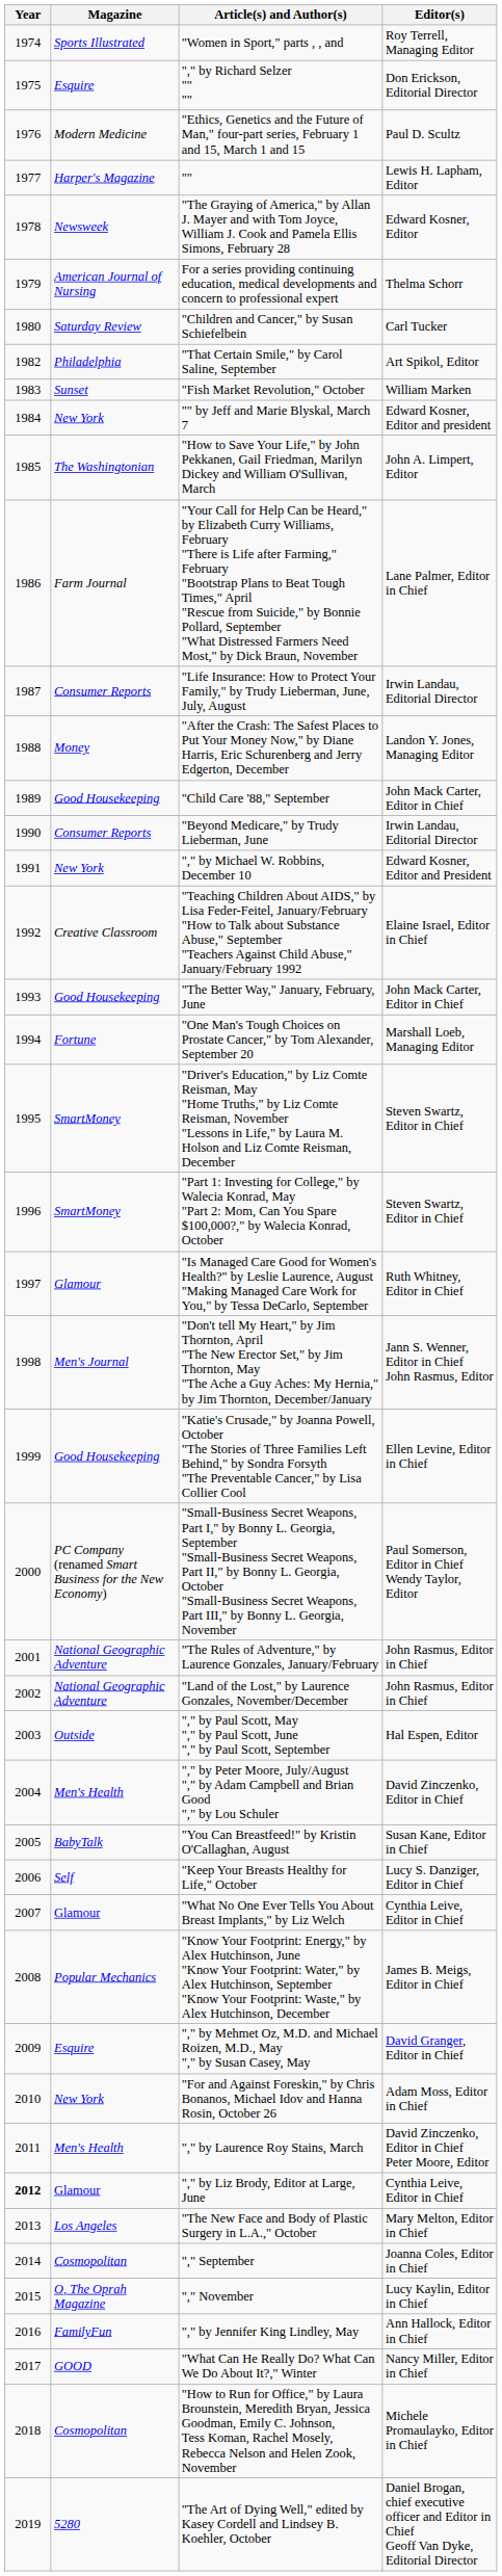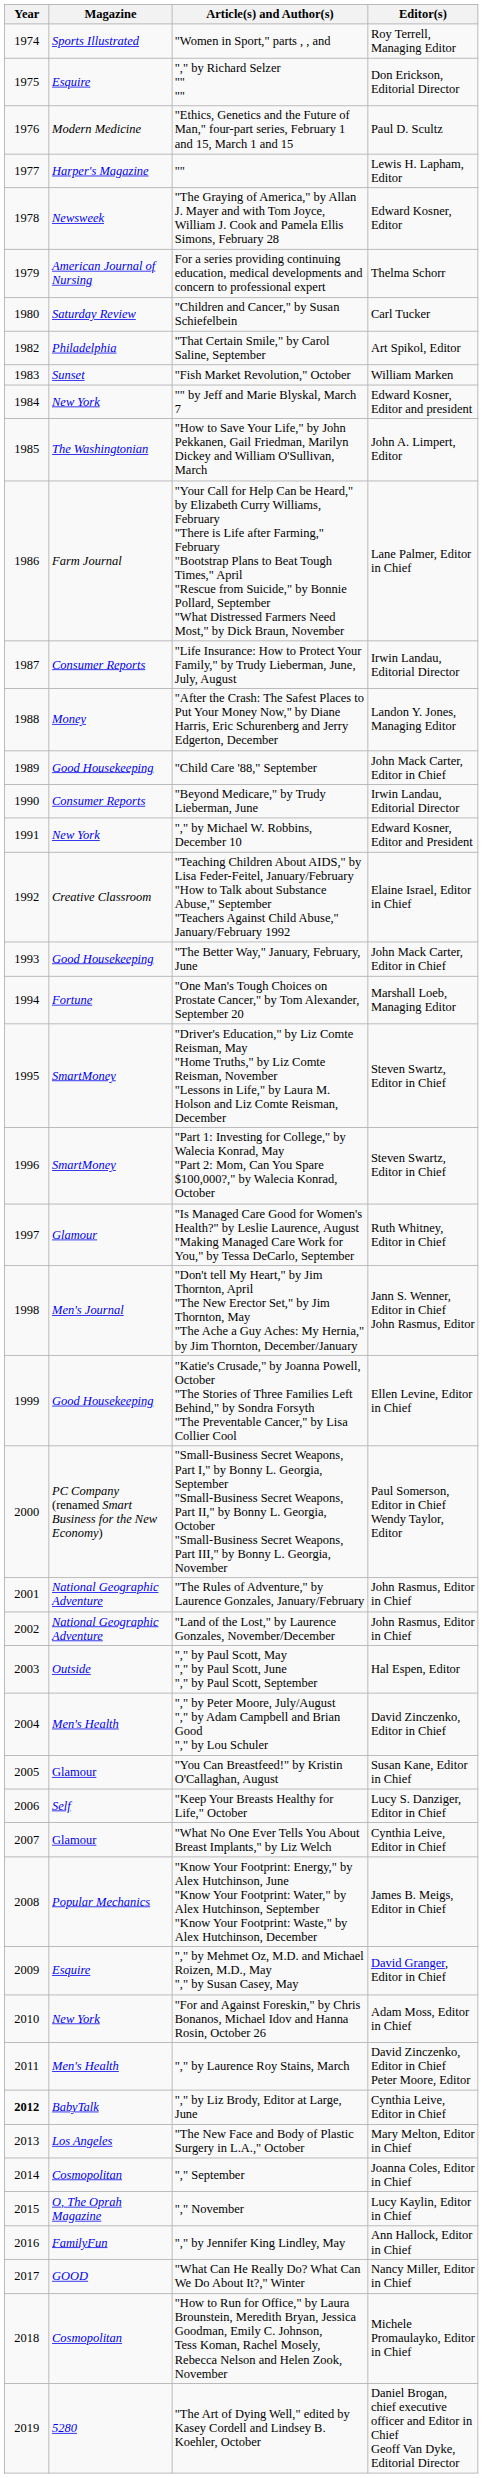 <table class="sortable wikitable plainrowheaders">
 <tr>
 <th scope="col" style="width:50px;">Year</th>
 <th scope="col" style="width:150px;">Magazine</th>
 <th>Article(s) and Author(s)</th>
 <th>Editor(s)</th>
 </tr>
 <tr>
 <td align=center>1974</td>
 <td><em><a href='#'>Sports Illustrated</a></em></td>
 <td>"Women in Sport," parts , , and </td>
 <td>Roy Terrell, Managing Editor</td>
 </tr>
 <tr>
 <td align=center>1975</td>
 <td><em><a href='#'>Esquire</a></em></td>
 <td>"," by Richard Selzer<br>""<br>""</td>
 <td>Don Erickson, Editorial Director</td>
 </tr>
 <tr>
 <td align=center>1976</td>
 <td><em>Modern Medicine</em></td>
 <td>"Ethics, Genetics and the Future of Man," four-part series, February 1 and 15, March 1 and 15</td>
 <td>Paul D. Scultz</td>
 </tr>
 <tr>
 <td align=center>1977</td>
 <td><em><a href='#'>Harper's Magazine</a></em></td>
 <td>""</td>
 <td>Lewis H. Lapham, Editor</td>
 </tr>
 <tr>
 <td align=center>1978</td>
 <td><em><a href='#'>Newsweek</a></em></td>
 <td>"The Graying of America," by Allan J. Mayer and with Tom Joyce, William J. Cook and Pamela Ellis Simons, February 28</td>
 <td>Edward Kosner, Editor</td>
 </tr>
 <tr>
 <td align=center>1979</td>
 <td><em><a href='#'>American Journal of Nursing</a></em></td>
 <td>For a series providing continuing education, medical developments and concern to professional expert</td>
 <td>Thelma Schorr</td>
 </tr>
 <tr>
 <td align=center>1980</td>
 <td><em><a href='#'>Saturday Review</a></em></td>
 <td>"Children and Cancer," by Susan Schiefelbein</td>
 <td>Carl Tucker</td>
 </tr>
 <tr>
 <td align=center>1982</td>
 <td><em><a href='#'>Philadelphia</a></em></td>
 <td>"That Certain Smile," by Carol Saline, September</td>
 <td>Art Spikol, Editor</td>
 </tr>
 <tr>
 <td align=center>1983</td>
 <td><em><a href='#'>Sunset</a></em></td>
 <td>"Fish Market Revolution," October</td>
 <td>William Marken</td>
 </tr>
 <tr>
 <td align=center>1984</td>
 <td><em><a href='#'>New York</a></em></td>
 <td>"" by Jeff and Marie Blyskal, March 7</td>
 <td>Edward Kosner, Editor and president</td>
 </tr>
 <tr>
 <td align=center>1985</td>
 <td><em><a href='#'>The Washingtonian</a></em></td>
 <td>"How to Save Your Life," by John Pekkanen, Gail Friedman, Marilyn Dickey and William O'Sullivan, March</td>
 <td>John A. Limpert, Editor</td>
 </tr>
 <tr>
 <td align=center>1986</td>
 <td><em>Farm Journal</em></td>
 <td>"Your Call for Help Can be Heard," by Elizabeth Curry Williams, February<br>"There is Life after Farming," February<br>"Bootstrap Plans to Beat Tough Times," April<br>"Rescue from Suicide," by Bonnie Pollard, September<br>"What Distressed Farmers Need Most," by Dick Braun, November</td>
 <td>Lane Palmer, Editor in Chief</td>
 </tr>
 <tr>
 <td align=center>1987</td>
 <td><em><a href='#'>Consumer Reports</a></em></td>
 <td>"Life Insurance: How to Protect Your Family," by Trudy Lieberman, June, July, August</td>
 <td>Irwin Landau, Editorial Director</td>
 </tr>
 <tr>
 <td align=center>1988</td>
 <td><em><a href='#'>Money</a></em></td>
 <td>"After the Crash: The Safest Places to Put Your Money Now," by Diane Harris, Eric Schurenberg and Jerry Edgerton, December</td>
 <td>Landon Y. Jones, Managing Editor</td>
 </tr>
 <tr>
 <td align=center>1989</td>
 <td><em><a href='#'>Good Housekeeping</a></em></td>
 <td>"Child Care '88," September</td>
 <td>John Mack Carter, Editor in Chief</td>
 </tr>
 <tr>
 <td align=center>1990</td>
 <td><em><a href='#'>Consumer Reports</a></em></td>
 <td>"Beyond Medicare," by Trudy Lieberman, June</td>
 <td>Irwin Landau, Editorial Director</td>
 </tr>
 <tr>
 <td align=center>1991</td>
 <td><em><a href='#'>New York</a></em></td>
 <td>"," by Michael W. Robbins, December 10</td>
 <td>Edward Kosner, Editor and President</td>
 </tr>
 <tr>
 <td align=center>1992</td>
 <td><em>Creative Classroom</em></td>
 <td>"Teaching Children About AIDS," by Lisa Feder-Feitel, January/February<br>"How to Talk about Substance Abuse," September<br>"Teachers Against Child Abuse," January/February 1992</td>
 <td>Elaine Israel, Editor in Chief</td>
 </tr>
 <tr>
 <td align=center>1993</td>
 <td><em><a href='#'>Good Housekeeping</a></em></td>
 <td>"The Better Way," January, February, June</td>
 <td>John Mack Carter, Editor in Chief</td>
 </tr>
 <tr>
 <td align=center>1994</td>
 <td><em><a href='#'>Fortune</a></em></td>
 <td>"One Man's Tough Choices on Prostate Cancer," by Tom Alexander, September 20</td>
 <td>Marshall Loeb, Managing Editor</td>
 </tr>
 <tr>
 <td align=center>1995</td>
 <td><em><a href='#'>SmartMoney</a></em></td>
 <td>"Driver's Education," by Liz Comte Reisman, May<br>"Home Truths," by Liz Comte Reisman, November<br>"Lessons in Life," by Laura M. Holson and Liz Comte Reisman, December</td>
 <td>Steven Swartz, Editor in Chief</td>
 </tr>
 <tr>
 <td align=center>1996</td>
 <td><em><a href='#'>SmartMoney</a></em></td>
 <td>"Part 1: Investing for College," by Walecia Konrad, May<br>"Part 2: Mom, Can You Spare $100,000?," by Walecia Konrad, October</td>
 <td>Steven Swartz, Editor in Chief</td>
 </tr>
 <tr>
 <td align=center>1997</td>
 <td><em><a href='#'>Glamour</a></em></td>
 <td>"Is Managed Care Good for Women's Health?" by Leslie Laurence, August<br>"Making Managed Care Work for You," by Tessa DeCarlo, September</td>
 <td>Ruth Whitney, Editor in Chief</td>
 </tr>
 <tr>
 <td align=center>1998</td>
 <td><em><a href='#'>Men's Journal</a></em></td>
 <td>"Don't tell My Heart," by Jim Thornton, April<br>"The New Erector Set," by Jim Thornton, May<br>"The Ache a Guy Aches: My Hernia," by Jim Thornton, December/January</td>
 <td>Jann S. Wenner, Editor in Chief<br>John Rasmus, Editor</td>
 </tr>
 <tr>
 <td align=center>1999</td>
 <td><em><a href='#'>Good Housekeeping</a></em></td>
 <td>"Katie's Crusade," by Joanna Powell, October<br>"The Stories of Three Families Left Behind," by Sondra Forsyth<br>"The Preventable Cancer," by Lisa Collier Cool</td>
 <td>Ellen Levine, Editor in Chief</td>
 </tr>
 <tr>
 <td align=center>2000</td>
 <td><em>PC Company</em> (renamed <em>Smart Business for the New Economy</em>)</td>
 <td>"Small-Business Secret Weapons, Part I," by Bonny L. Georgia, September<br>"Small-Business Secret Weapons, Part II," by Bonny L. Georgia, October<br>"Small-Business Secret Weapons, Part III," by Bonny L. Georgia, November</td>
 <td>Paul Somerson, Editor in Chief<br>Wendy Taylor, Editor</td>
 </tr>
 <tr>
 <td align=center>2001</td>
 <td><em><a href='#'>National Geographic Adventure</a></em></td>
 <td>"The Rules of Adventure," by Laurence Gonzales, January/February</td>
 <td>John Rasmus, Editor in Chief</td>
 </tr>
 <tr>
 <td align=center>2002</td>
 <td><em><a href='#'>National Geographic Adventure</a></em></td>
 <td>"Land of the Lost," by Laurence Gonzales, November/December</td>
 <td>John Rasmus, Editor in Chief</td>
 </tr>
 <tr>
 <td align=center>2003</td>
 <td><em><a href='#'>Outside</a></em></td>
 <td>"," by Paul Scott, May<br>"," by Paul Scott, June<br>"," by Paul Scott, September</td>
 <td>Hal Espen, Editor</td>
 </tr>
 <tr>
 <td align=center>2004</td>
 <td><em><a href='#'>Men's Health</a></em></td>
 <td>"," by Peter Moore, July/August<br>"," by Adam Campbell and Brian Good<br>"," by Lou Schuler</td>
 <td>David Zinczenko, Editor in Chief</td>
 </tr>
 <tr>
 <td align=center>2005</td>
-<td><em><a href='#'>BabyTalk</a></em></td>
+<td><a href='#'>Glamour</a></td>
 <td>"You Can Breastfeed!" by Kristin O'Callaghan, August</td>
 <td>Susan Kane, Editor in Chief</td>
 </tr>
 <tr>
 <td align=center>2006</td>
 <td><em><a href='#'>Self</a></em></td>
 <td>"Keep Your Breasts Healthy for Life," October</td>
 <td>Lucy S. Danziger, Editor in Chief</td>
 </tr>
 <tr>
 <td align=center>2007</td>
 <td><a href='#'>Glamour</a></td>
 <td>"What No One Ever Tells You About Breast Implants," by Liz Welch</td>
 <td>Cynthia Leive, Editor in Chief</td>
 </tr>
 <tr>
 <td align=center>2008</td>
 <td><em><a href='#'>Popular Mechanics</a></em></td>
 <td>"Know Your Footprint: Energy," by Alex Hutchinson, June<br>"Know Your Footprint: Water," by Alex Hutchinson, September<br>"Know Your Footprint: Waste," by Alex Hutchinson, December</td>
 <td>James B. Meigs, Editor in Chief</td>
 </tr>
 <tr>
 <td align=center>2009</td>
 <td><em><a href='#'>Esquire</a></em></td>
 <td>"," by Mehmet Oz, M.D. and Michael Roizen, M.D., May<br>"," by Susan Casey, May</td>
 <td><a href='#'>David Granger</a>, Editor in Chief</td>
 </tr>
 <tr>
 <td align=center>2010</td>
 <td><em><a href='#'>New York</a></em></td>
 <td>"For and Against Foreskin," by Chris Bonanos, Michael Idov and Hanna Rosin, October 26</td>
 <td>Adam Moss, Editor in Chief</td>
 </tr>
 <tr>
 <td align=center>2011</td>
 <td><em><a href='#'>Men's Health</a></em></td>
 <td>"," by Laurence Roy Stains, March</td>
 <td>David Zinczenko, Editor in Chief<br>Peter Moore, Editor</td>
 </tr>
 <tr>
 <td align=center><strong>2012</strong></td>
-<td><a href='#'>Glamour</a></td>
+<td><em><a href='#'>BabyTalk</a></em></td>
 <td>"," by Liz Brody, Editor at Large, June</td>
 <td>Cynthia Leive, Editor in Chief</td>
 </tr>
 <tr>
 <td align=center>2013</td>
 <td><em><a href='#'>Los Angeles</a></em></td>
 <td>"The New Face and Body of Plastic Surgery in L.A.," October</td>
 <td>Mary Melton, Editor in Chief</td>
 </tr>
 <tr>
 <td align=center>2014</td>
 <td><em><a href='#'>Cosmopolitan</a></em></td>
 <td>"," September</td>
 <td>Joanna Coles, Editor in Chief</td>
 </tr>
 <tr>
 <td align=center>2015</td>
 <td><em><a href='#'>O, The Oprah Magazine</a></em></td>
 <td>"," November</td>
 <td>Lucy Kaylin, Editor in Chief</td>
 </tr>
 <tr>
 <td align=center>2016</td>
 <td><em><a href='#'>FamilyFun</a></em></td>
 <td>"," by Jennifer King Lindley, May</td>
 <td>Ann Hallock, Editor in Chief</td>
 </tr>
 <tr>
 <td align=center>2017</td>
 <td><em><a href='#'>GOOD</a></em></td>
 <td>"What Can He Really Do? What Can We Do About It?," Winter</td>
 <td>Nancy Miller, Editor in Chief</td>
 </tr>
 <tr>
 <td align=center>2018</td>
 <td><em><a href='#'>Cosmopolitan</a></em></td>
 <td>"How to Run for Office," by Laura Brounstein, Meredith Bryan, Jessica Goodman, Emily C. Johnson,<br>Tess Koman, Rachel Mosely, Rebecca Nelson and Helen Zook, November</td>
 <td>Michele Promaulayko, Editor in Chief</td>
 </tr>
 <tr>
 <td align=center>2019</td>
 <td><em><a href='#'>5280</a></em></td>
 <td>"The Art of Dying Well," edited by Kasey Cordell and Lindsey B. Koehler, October</td>
 <td>Daniel Brogan, chief executive officer and Editor in Chief<br>Geoff Van Dyke, Editorial Director</td>
 </tr>
 </table>
